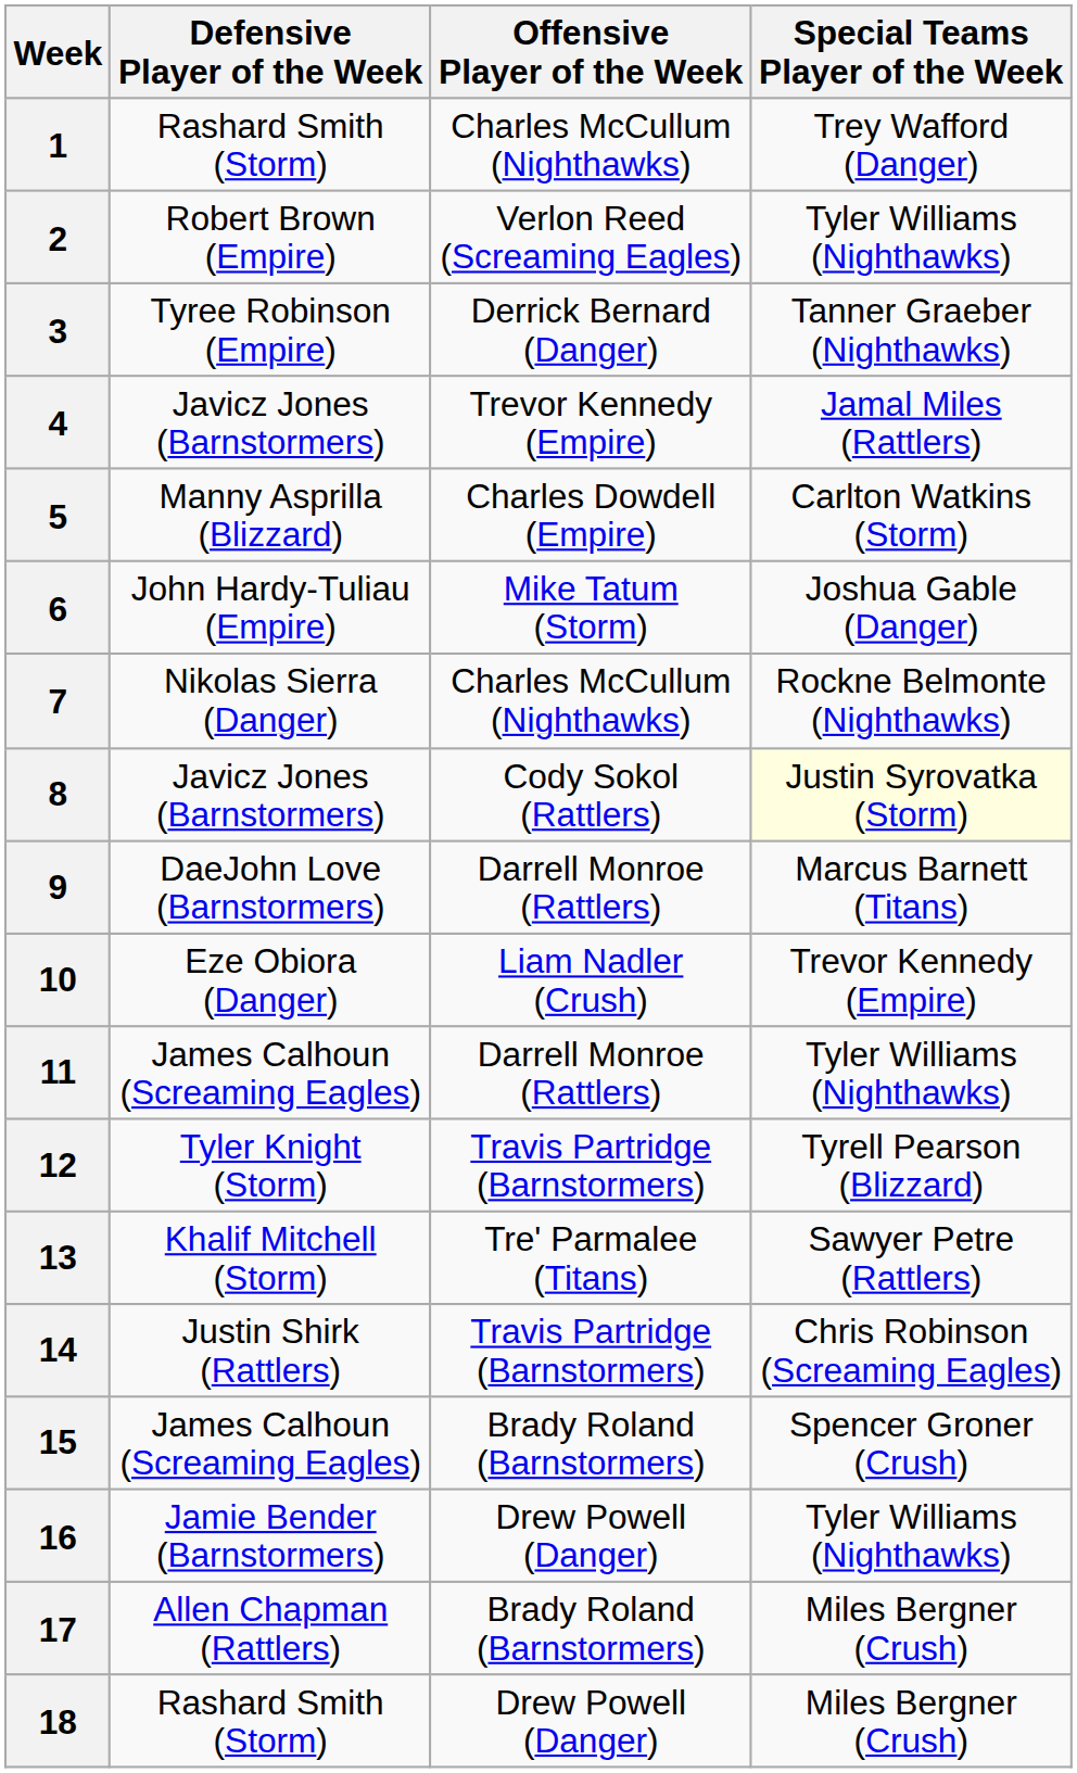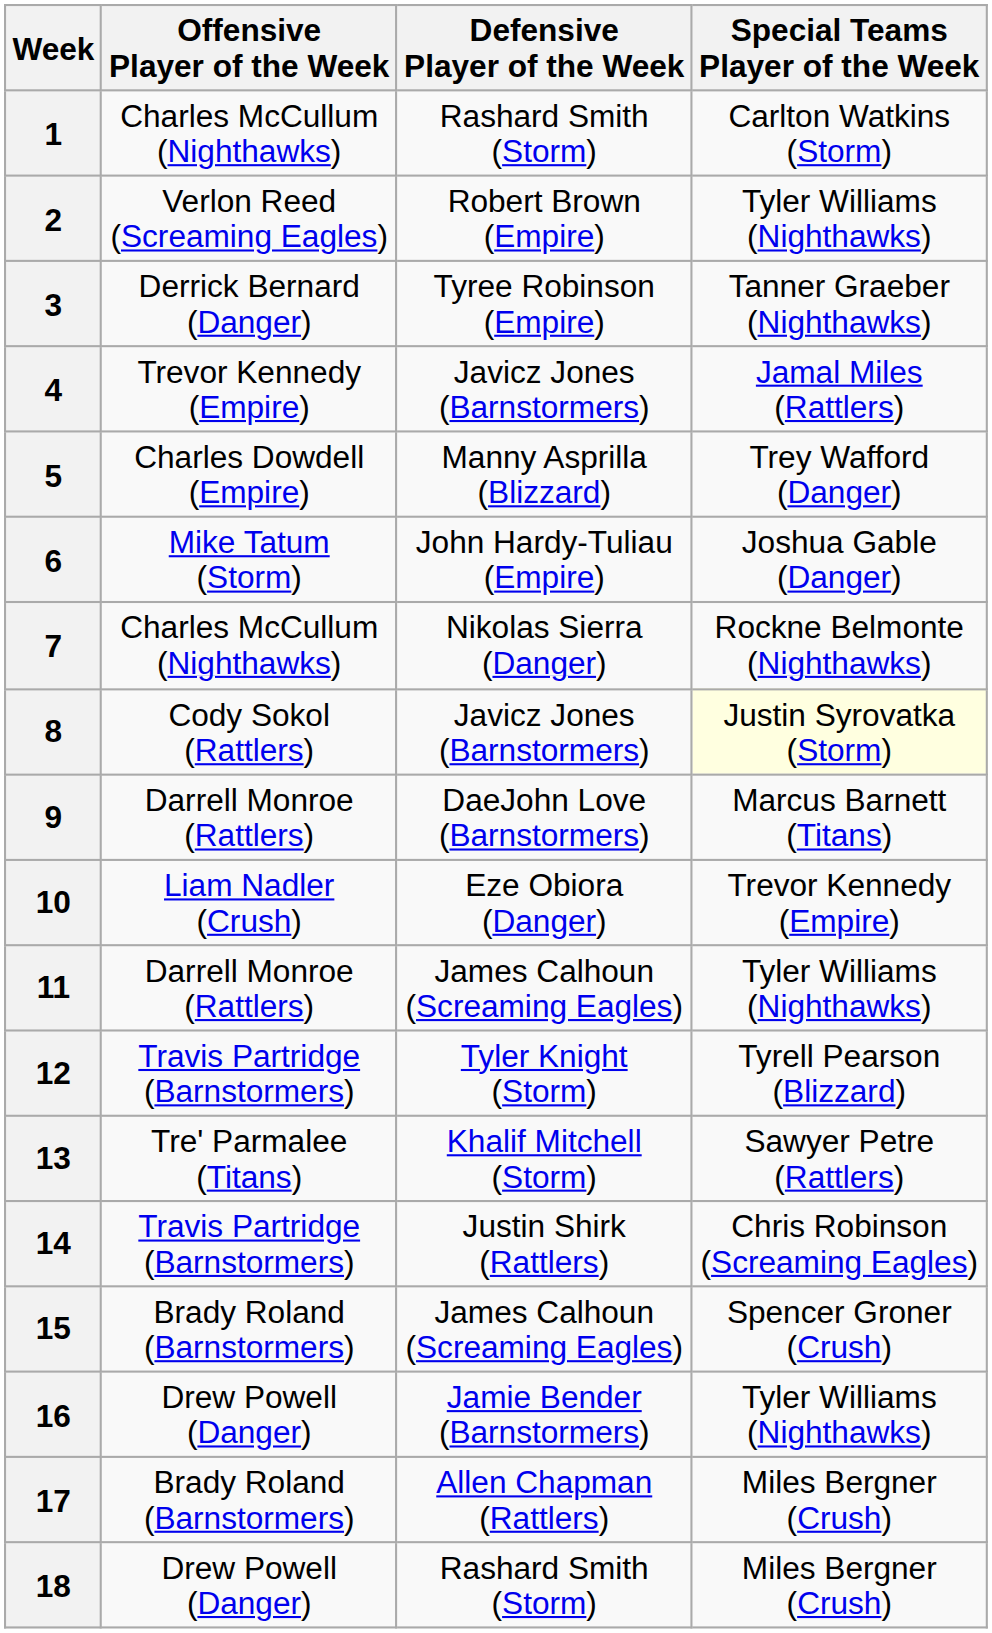 <table class="wikitable" style="font-size: 95%; text-align: center;">
 <tr>
 <th rowspan=1>Week</th>
+<th colspan=1>Offensive<br>Player of the Week</th>
 <th colspan=1>Defensive<br>Player of the Week</th>
-<th colspan=1>Offensive<br>Player of the Week</th>
 <th colspan=1>Special Teams<br>Player of the Week</th>
 </tr>
 <tr>
 <th>1</th>
+<td>Charles McCullum<br>(<a href='#'>Nighthawks</a>)</td>
 <td>Rashard Smith<br>(<a href='#'>Storm</a>)</td>
-<td>Charles McCullum<br>(<a href='#'>Nighthawks</a>)</td>
-<td>Trey Wafford<br>(<a href='#'>Danger</a>)</td>
+<td>Carlton Watkins<br>(<a href='#'>Storm</a>)</td>
 </tr>
 <tr>
 <th>2</th>
+<td>Verlon Reed<br>(<a href='#'>Screaming Eagles</a>)</td>
 <td>Robert Brown<br>(<a href='#'>Empire</a>)</td>
-<td>Verlon Reed<br>(<a href='#'>Screaming Eagles</a>)</td>
 <td>Tyler Williams<br>(<a href='#'>Nighthawks</a>)</td>
 </tr>
 <tr>
 <th>3</th>
+<td>Derrick Bernard<br>(<a href='#'>Danger</a>)</td>
 <td>Tyree Robinson<br>(<a href='#'>Empire</a>)</td>
-<td>Derrick Bernard<br>(<a href='#'>Danger</a>)</td>
 <td>Tanner Graeber<br>(<a href='#'>Nighthawks</a>)</td>
 </tr>
 <tr>
 <th>4</th>
+<td>Trevor Kennedy<br>(<a href='#'>Empire</a>)</td>
 <td>Javicz Jones<br>(<a href='#'>Barnstormers</a>)</td>
-<td>Trevor Kennedy<br>(<a href='#'>Empire</a>)</td>
 <td><a href='#'>Jamal Miles</a><br>(<a href='#'>Rattlers</a>)</td>
 </tr>
 <tr>
 <th>5</th>
+<td>Charles Dowdell<br>(<a href='#'>Empire</a>)</td>
 <td>Manny Asprilla<br>(<a href='#'>Blizzard</a>)</td>
-<td>Charles Dowdell<br>(<a href='#'>Empire</a>)</td>
-<td>Carlton Watkins<br>(<a href='#'>Storm</a>)</td>
+<td>Trey Wafford<br>(<a href='#'>Danger</a>)</td>
 </tr>
 <tr>
 <th>6</th>
+<td><a href='#'>Mike Tatum</a><br>(<a href='#'>Storm</a>)</td>
 <td>John Hardy-Tuliau<br>(<a href='#'>Empire</a>)</td>
-<td><a href='#'>Mike Tatum</a><br>(<a href='#'>Storm</a>)</td>
 <td>Joshua Gable<br>(<a href='#'>Danger</a>)</td>
 </tr>
 <tr>
 <th>7</th>
+<td>Charles McCullum<br>(<a href='#'>Nighthawks</a>)</td>
 <td>Nikolas Sierra<br>(<a href='#'>Danger</a>)</td>
-<td>Charles McCullum<br>(<a href='#'>Nighthawks</a>)</td>
 <td>Rockne Belmonte<br>(<a href='#'>Nighthawks</a>)</td>
 </tr>
 <tr>
 <th>8</th>
+<td>Cody Sokol<br>(<a href='#'>Rattlers</a>)</td>
 <td>Javicz Jones<br>(<a href='#'>Barnstormers</a>)</td>
-<td>Cody Sokol<br>(<a href='#'>Rattlers</a>)</td>
 <td style="background: lightyellow;">Justin Syrovatka<br>(<a href='#'>Storm</a>)</td>
 </tr>
 <tr>
 <th>9</th>
+<td>Darrell Monroe<br>(<a href='#'>Rattlers</a>)</td>
 <td>DaeJohn Love<br>(<a href='#'>Barnstormers</a>)</td>
-<td>Darrell Monroe<br>(<a href='#'>Rattlers</a>)</td>
 <td>Marcus Barnett<br>(<a href='#'>Titans</a>)</td>
 </tr>
 <tr>
 <th>10</th>
+<td><a href='#'>Liam Nadler</a><br>(<a href='#'>Crush</a>)</td>
 <td>Eze Obiora<br>(<a href='#'>Danger</a>)</td>
-<td><a href='#'>Liam Nadler</a><br>(<a href='#'>Crush</a>)</td>
 <td>Trevor Kennedy<br>(<a href='#'>Empire</a>)</td>
 </tr>
 <tr>
 <th>11</th>
+<td>Darrell Monroe<br>(<a href='#'>Rattlers</a>)</td>
 <td>James Calhoun<br>(<a href='#'>Screaming Eagles</a>)</td>
-<td>Darrell Monroe<br>(<a href='#'>Rattlers</a>)</td>
 <td>Tyler Williams<br>(<a href='#'>Nighthawks</a>)</td>
 </tr>
 <tr>
 <th>12</th>
+<td><a href='#'>Travis Partridge</a><br>(<a href='#'>Barnstormers</a>)</td>
 <td><a href='#'>Tyler Knight</a><br>(<a href='#'>Storm</a>)</td>
-<td><a href='#'>Travis Partridge</a><br>(<a href='#'>Barnstormers</a>)</td>
 <td>Tyrell Pearson<br>(<a href='#'>Blizzard</a>)</td>
 </tr>
 <tr>
 <th>13</th>
+<td>Tre' Parmalee<br>(<a href='#'>Titans</a>)</td>
 <td><a href='#'>Khalif Mitchell</a><br>(<a href='#'>Storm</a>)</td>
-<td>Tre' Parmalee<br>(<a href='#'>Titans</a>)</td>
 <td>Sawyer Petre<br>(<a href='#'>Rattlers</a>)</td>
 </tr>
 <tr>
 <th>14</th>
+<td><a href='#'>Travis Partridge</a><br>(<a href='#'>Barnstormers</a>)</td>
 <td>Justin Shirk<br>(<a href='#'>Rattlers</a>)</td>
-<td><a href='#'>Travis Partridge</a><br>(<a href='#'>Barnstormers</a>)</td>
 <td>Chris Robinson<br>(<a href='#'>Screaming Eagles</a>)</td>
 </tr>
 <tr>
 <th>15</th>
+<td>Brady Roland<br>(<a href='#'>Barnstormers</a>)</td>
 <td>James Calhoun<br>(<a href='#'>Screaming Eagles</a>)</td>
-<td>Brady Roland<br>(<a href='#'>Barnstormers</a>)</td>
 <td>Spencer Groner<br>(<a href='#'>Crush</a>)</td>
 </tr>
 <tr>
 <th>16</th>
+<td>Drew Powell<br>(<a href='#'>Danger</a>)</td>
 <td><a href='#'>Jamie Bender</a><br>(<a href='#'>Barnstormers</a>)</td>
-<td>Drew Powell<br>(<a href='#'>Danger</a>)</td>
 <td>Tyler Williams<br>(<a href='#'>Nighthawks</a>)</td>
 </tr>
 <tr>
 <th>17</th>
+<td>Brady Roland<br>(<a href='#'>Barnstormers</a>)</td>
 <td><a href='#'>Allen Chapman</a><br>(<a href='#'>Rattlers</a>)</td>
-<td>Brady Roland<br>(<a href='#'>Barnstormers</a>)</td>
 <td>Miles Bergner<br>(<a href='#'>Crush</a>)</td>
 </tr>
 <tr>
 <th>18</th>
+<td>Drew Powell<br>(<a href='#'>Danger</a>)</td>
 <td>Rashard Smith<br>(<a href='#'>Storm</a>)</td>
-<td>Drew Powell<br>(<a href='#'>Danger</a>)</td>
 <td>Miles Bergner<br>(<a href='#'>Crush</a>)</td>
 </tr>
 </table>
